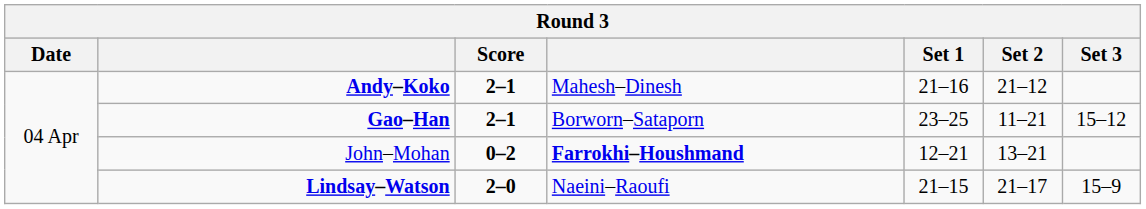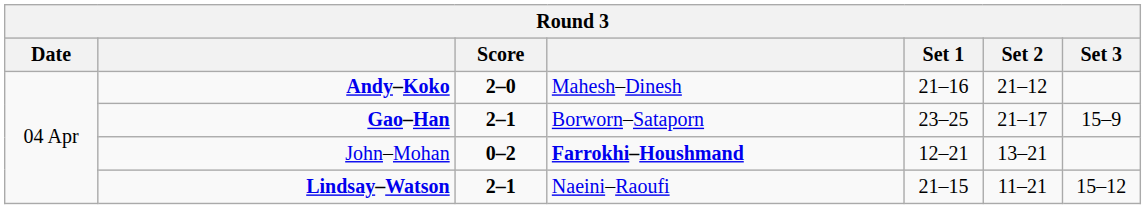 <table class="wikitable" style="text-align: center; font-size:90% ">
 <tr>
 <th colspan=7>Round 3</th>
 </tr>
 <tr>
 <th width="60">Date</th>
 <th align="right" width="250"></th>
 <th width="60">Score</th>
 <th align="left" width="250"></th>
 <th width="50">Set 1</th>
 <th width="50">Set 2</th>
 <th width="50">Set 3</th>
 </tr>
 <tr>
 <td rowspan=4>04 Apr</td>
 <td align=right><strong><a href='#'>Andy</a>–<a href='#'>Koko</a> </strong></td>
-<td align=center><strong>2–1</strong></td>
+<td align=center><strong>2–0</strong></td>
 <td align=left> <a href='#'>Mahesh</a>–<a href='#'>Dinesh</a></td>
 <td>21–16</td>
 <td>21–12</td>
 <td></td>
 </tr>
 <tr>
 <td align=right><strong><a href='#'>Gao</a>–<a href='#'>Han</a> </strong></td>
 <td align=center><strong>2–1</strong></td>
 <td align=left> <a href='#'>Borworn</a>–<a href='#'>Sataporn</a></td>
 <td>23–25</td>
-<td>11–21</td>
-<td>15–12</td>
+<td>21–17</td>
+<td>15–9</td>
 </tr>
 <tr>
 <td align=right><a href='#'>John</a>–<a href='#'>Mohan</a> </td>
 <td align=center><strong>0–2</strong></td>
 <td align=left><strong> <a href='#'>Farrokhi</a>–<a href='#'>Houshmand</a></strong></td>
 <td>12–21</td>
 <td>13–21</td>
 <td></td>
 </tr>
 <tr>
 <td align=right><strong><a href='#'>Lindsay</a>–<a href='#'>Watson</a> </strong></td>
-<td align=center><strong>2–0</strong></td>
+<td align=center><strong>2–1</strong></td>
 <td align=left> <a href='#'>Naeini</a>–<a href='#'>Raoufi</a></td>
 <td>21–15</td>
-<td>21–17</td>
-<td>15–9</td>
+<td>11–21</td>
+<td>15–12</td>
 </tr>
 </table>
